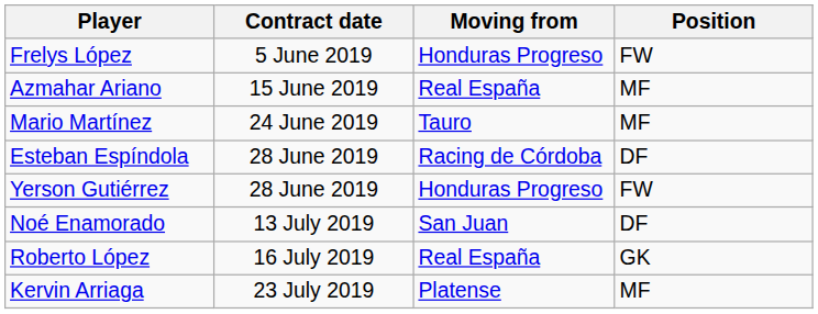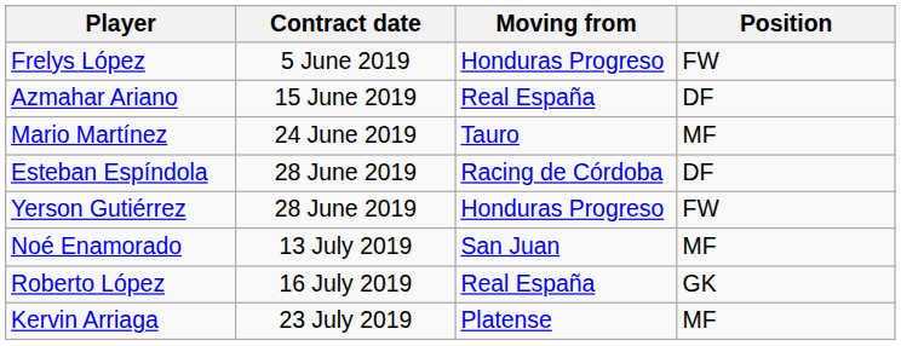 <table class="wikitable">
 <tr>
 <th width="200">Player</th>
 <th width="200">Contract date</th>
 <th width="200">Moving from</th>
 <th width="200">Position</th>
 </tr>
 <tr>
 <td> <a href='#'>Frelys López</a></td>
 <td align="center">5 June 2019</td>
 <td> <a href='#'>Honduras Progreso</a></td>
 <td>FW</td>
 </tr>
 <tr>
 <td> <a href='#'>Azmahar Ariano</a></td>
 <td align="center">15 June 2019</td>
 <td> <a href='#'>Real España</a></td>
-<td>MF</td>
+<td>DF</td>
 </tr>
 <tr>
 <td> <a href='#'>Mario Martínez</a></td>
 <td align="center">24 June 2019</td>
 <td> <a href='#'>Tauro</a></td>
 <td>MF</td>
 </tr>
 <tr>
 <td> <a href='#'>Esteban Espíndola</a></td>
 <td align="center">28 June 2019</td>
 <td> <a href='#'>Racing de Córdoba</a></td>
 <td>DF</td>
 </tr>
 <tr>
 <td> <a href='#'>Yerson Gutiérrez</a></td>
 <td align="center">28 June 2019</td>
 <td> <a href='#'>Honduras Progreso</a></td>
 <td>FW</td>
 </tr>
 <tr>
 <td> <a href='#'>Noé Enamorado</a></td>
 <td align="center">13 July 2019</td>
 <td> <a href='#'>San Juan</a></td>
-<td>DF</td>
+<td>MF</td>
 </tr>
 <tr>
 <td> <a href='#'>Roberto López</a></td>
 <td align="center">16 July 2019</td>
 <td> <a href='#'>Real España</a></td>
 <td>GK</td>
 </tr>
 <tr>
 <td> <a href='#'>Kervin Arriaga</a></td>
 <td align="center">23 July 2019</td>
 <td> <a href='#'>Platense</a></td>
 <td>MF</td>
 </tr>
 </table>
